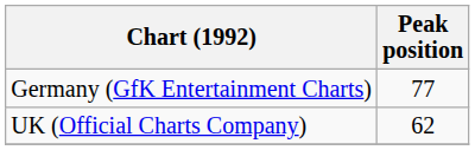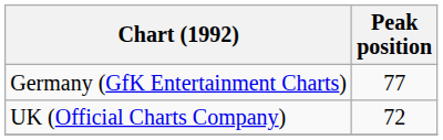 <table class="wikitable sortable" style="text-align:center;">
 <tr>
 <th>Chart (1992)</th>
 <th>Peak<br>position</th>
 </tr>
 <tr>
 <td align="left">Germany (<a href='#'>GfK Entertainment Charts</a>)</td>
 <td>77</td>
 </tr>
 <tr>
 <td align="left">UK (<a href='#'>Official Charts Company</a>)</td>
-<td>62</td>
+<td>72</td>
 </tr>
 <tr>
 </tr>
 </table>
